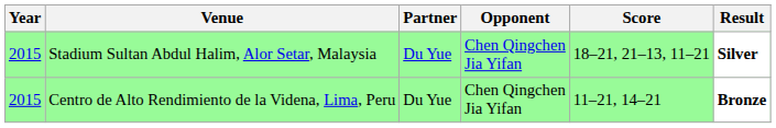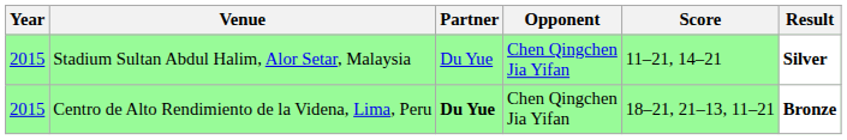 <table class="sortable wikitable" style="font-size: 90%;">
 <tr>
 <th>Year</th>
 <th>Venue</th>
 <th>Partner</th>
 <th>Opponent</th>
 <th>Score</th>
 <th>Result</th>
 </tr>
 <tr style="background:#98FB98">
 <td align="center"><a href='#'>2015</a></td>
 <td align="left">Stadium Sultan Abdul Halim, <a href='#'>Alor Setar</a>, Malaysia</td>
 <td align="left"> <a href='#'>Du Yue</a></td>
 <td align="left"> <a href='#'>Chen Qingchen</a><br> <a href='#'>Jia Yifan</a></td>
-<td align="left">18–21, 21–13, 11–21</td>
+<td align="left">11–21, 14–21</td>
 <td style="text-align:left; background:white"> <strong>Silver</strong></td>
 </tr>
 <tr style="background:#98FB98">
 <td align="center"><a href='#'>2015</a></td>
 <td align="left">Centro de Alto Rendimiento de la Videna, <a href='#'>Lima</a>, Peru</td>
-<td align="left"> Du Yue</td>
+<td align="left"><strong> Du Yue</strong></td>
 <td align="left"> Chen Qingchen<br> Jia Yifan</td>
-<td align="left">11–21, 14–21</td>
+<td align="left">18–21, 21–13, 11–21</td>
 <td style="text-align:left; background:white"> <strong>Bronze</strong></td>
 </tr>
 </table>
